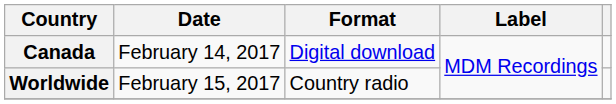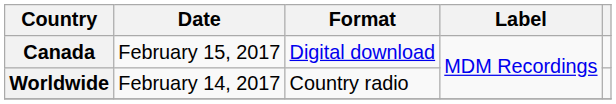 <table class="wikitable plainrowheaders">
 <tr>
 <th>Country</th>
 <th>Date</th>
 <th>Format</th>
 <th>Label</th>
 <th></th>
 </tr>
 <tr>
 <th scope="row">Canada</th>
-<td>February 14, 2017</td>
+<td>February 15, 2017</td>
 <td><a href='#'>Digital download</a></td>
 <td rowspan="2"><a href='#'>MDM Recordings</a></td>
 <td></td>
 </tr>
 <tr>
 <th scope="row">Worldwide</th>
-<td>February 15, 2017</td>
+<td>February 14, 2017</td>
 <td>Country radio</td>
 <td></td>
 </tr>
 <tr>
 </tr>
 </table>
